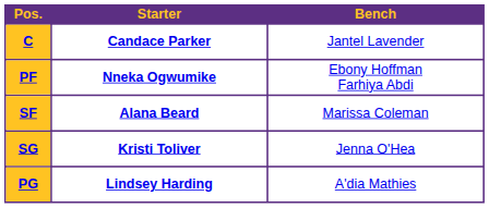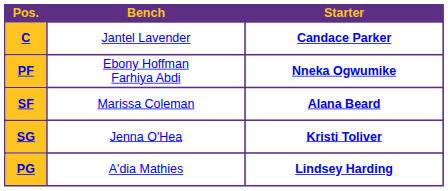 <table style="text-align: center; background:#5c2f83; color:#FFC322">
 <tr>
 <th width="50">Pos.</th>
+<th width="250">Bench</th>
 <th width="250">Starter</th>
-<th width="250">Bench</th>
 </tr>
 <tr style="height:40px; background:white; color:#092C57">
 <th style="background:#FFC322"><a href='#'><span>C</span></a></th>
+<td><a href='#'>Jantel Lavender</a></td>
 <td><strong><a href='#'>Candace Parker</a></strong></td>
-<td><a href='#'>Jantel Lavender</a></td>
 </tr>
 <tr style="height:40px; background:white; color:#092C57">
 <th style="background:#FFC322"><a href='#'><span>PF</span></a></th>
+<td><a href='#'>Ebony Hoffman</a><br><a href='#'>Farhiya Abdi</a></td>
 <td><strong><a href='#'>Nneka Ogwumike</a></strong></td>
-<td><a href='#'>Ebony Hoffman</a><br><a href='#'>Farhiya Abdi</a></td>
 </tr>
 <tr style="height:40px; background:white; color:#092C57">
 <th style="background:#FFC322"><a href='#'><span>SF</span></a></th>
+<td><a href='#'>Marissa Coleman</a></td>
 <td><strong><a href='#'>Alana Beard</a></strong></td>
-<td><a href='#'>Marissa Coleman</a></td>
 </tr>
 <tr style="height:40px; background:white; color:#092C57">
 <th style="background:#FFC322"><a href='#'><span>SG</span></a></th>
+<td><a href='#'>Jenna O'Hea</a></td>
 <td><strong><a href='#'>Kristi Toliver</a></strong></td>
-<td><a href='#'>Jenna O'Hea</a></td>
 </tr>
 <tr style="height:40px; background:white; color:#092C57">
 <th style="background:#FFC322"><a href='#'><span>PG</span></a></th>
+<td><a href='#'>A'dia Mathies</a></td>
 <td><strong><a href='#'>Lindsey Harding</a></strong></td>
-<td><a href='#'>A'dia Mathies</a></td>
 </tr>
 </table>
